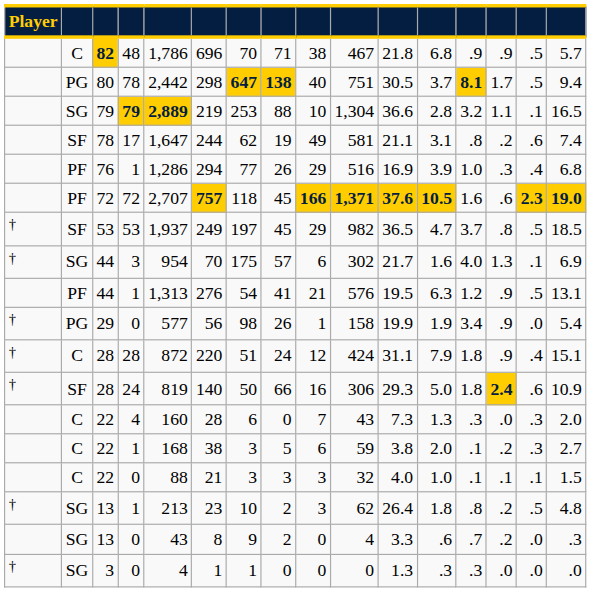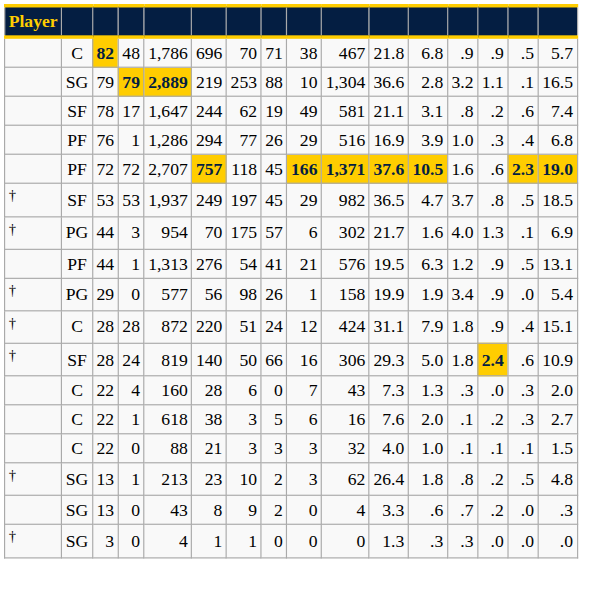 <table class="wikitable sortable" style="font-size: 95%; text-align:right;">
 <tr>
 <th style="background:#041E42; color:#FFCD00; border-top:#FFCD00 3px solid; border-bottom:#FFCD00 3px solid;">Player</th>
 <th style="background:#041E42; color:#FFCD00; border-top:#FFCD00 3px solid; border-bottom:#FFCD00 3px solid;"></th>
 <th style="background:#041E42; color:#FFCD00; border-top:#FFCD00 3px solid; border-bottom:#FFCD00 3px solid;"></th>
 <th style="background:#041E42; color:#FFCD00; border-top:#FFCD00 3px solid; border-bottom:#FFCD00 3px solid;"></th>
 <th style="background:#041E42; color:#FFCD00; border-top:#FFCD00 3px solid; border-bottom:#FFCD00 3px solid;"></th>
 <th style="background:#041E42; color:#FFCD00; border-top:#FFCD00 3px solid; border-bottom:#FFCD00 3px solid;"></th>
 <th style="background:#041E42; color:#FFCD00; border-top:#FFCD00 3px solid; border-bottom:#FFCD00 3px solid;"></th>
 <th style="background:#041E42; color:#FFCD00; border-top:#FFCD00 3px solid; border-bottom:#FFCD00 3px solid;"></th>
 <th style="background:#041E42; color:#FFCD00; border-top:#FFCD00 3px solid; border-bottom:#FFCD00 3px solid;"></th>
 <th style="background:#041E42; color:#FFCD00; border-top:#FFCD00 3px solid; border-bottom:#FFCD00 3px solid;"></th>
 <th style="background:#041E42; color:#FFCD00; border-top:#FFCD00 3px solid; border-bottom:#FFCD00 3px solid;"></th>
 <th style="background:#041E42; color:#FFCD00; border-top:#FFCD00 3px solid; border-bottom:#FFCD00 3px solid;"></th>
 <th style="background:#041E42; color:#FFCD00; border-top:#FFCD00 3px solid; border-bottom:#FFCD00 3px solid;"></th>
 <th style="background:#041E42; color:#FFCD00; border-top:#FFCD00 3px solid; border-bottom:#FFCD00 3px solid;"></th>
 <th style="background:#041E42; color:#FFCD00; border-top:#FFCD00 3px solid; border-bottom:#FFCD00 3px solid;"></th>
 <th style="background:#041E42; color:#FFCD00; border-top:#FFCD00 3px solid; border-bottom:#FFCD00 3px solid;"></th>
 </tr>
 <tr>
 <td style="text-align:left;"></td>
 <td style="text-align:center;">C</td>
 <td style="background:#FFCD00; color:#041E42;"><strong>82</strong></td>
 <td>48</td>
 <td>1,786</td>
 <td>696</td>
 <td>70</td>
 <td>71</td>
 <td>38</td>
 <td>467</td>
 <td>21.8</td>
 <td>6.8</td>
 <td>.9</td>
 <td>.9</td>
 <td>.5</td>
 <td>5.7</td>
-</tr>
-<tr>
-<td style="text-align:left;"></td>
-<td style="text-align:center;">PG</td>
-<td>80</td>
-<td>78</td>
-<td>2,442</td>
-<td>298</td>
-<td style="background:#FFCD00; color:#041E42;"><strong>647</strong></td>
-<td style="background:#FFCD00; color:#041E42;"><strong>138</strong></td>
-<td>40</td>
-<td>751</td>
-<td>30.5</td>
-<td>3.7</td>
-<td style="background:#FFCD00; color:#041E42;"><strong>8.1</strong></td>
-<td>1.7</td>
-<td>.5</td>
-<td>9.4</td>
 </tr>
 <tr>
 <td style="text-align:left;"></td>
 <td style="text-align:center;">SG</td>
 <td>79</td>
 <td style="background:#FFCD00; color:#041E42;"><strong>79</strong></td>
 <td style="background:#FFCD00; color:#041E42;"><strong>2,889</strong></td>
 <td>219</td>
 <td>253</td>
 <td>88</td>
 <td>10</td>
 <td>1,304</td>
 <td>36.6</td>
 <td>2.8</td>
 <td>3.2</td>
 <td>1.1</td>
 <td>.1</td>
 <td>16.5</td>
 </tr>
 <tr>
 <td style="text-align:left;"></td>
 <td style="text-align:center;">SF</td>
 <td>78</td>
 <td>17</td>
 <td>1,647</td>
 <td>244</td>
 <td>62</td>
 <td>19</td>
 <td>49</td>
 <td>581</td>
 <td>21.1</td>
 <td>3.1</td>
 <td>.8</td>
 <td>.2</td>
 <td>.6</td>
 <td>7.4</td>
 </tr>
 <tr>
 <td style="text-align:left;"></td>
 <td style="text-align:center;">PF</td>
 <td>76</td>
 <td>1</td>
 <td>1,286</td>
 <td>294</td>
 <td>77</td>
 <td>26</td>
 <td>29</td>
 <td>516</td>
 <td>16.9</td>
 <td>3.9</td>
 <td>1.0</td>
 <td>.3</td>
 <td>.4</td>
 <td>6.8</td>
 </tr>
 <tr>
 <td style="text-align:left;"></td>
 <td style="text-align:center;">PF</td>
 <td>72</td>
 <td>72</td>
 <td>2,707</td>
 <td style="background:#FFCD00; color:#041E42;"><strong>757</strong></td>
 <td>118</td>
 <td>45</td>
 <td style="background:#FFCD00; color:#041E42;"><strong>166</strong></td>
 <td style="background:#FFCD00; color:#041E42;"><strong>1,371</strong></td>
 <td style="background:#FFCD00; color:#041E42;"><strong>37.6</strong></td>
 <td style="background:#FFCD00; color:#041E42;"><strong>10.5</strong></td>
 <td>1.6</td>
 <td>.6</td>
 <td style="background:#FFCD00; color:#041E42;"><strong>2.3</strong></td>
 <td style="background:#FFCD00; color:#041E42;"><strong>19.0</strong></td>
 </tr>
 <tr>
 <td style="text-align:left;"><sup>†</sup></td>
 <td style="text-align:center;">SF</td>
 <td>53</td>
 <td>53</td>
 <td>1,937</td>
 <td>249</td>
 <td>197</td>
 <td>45</td>
 <td>29</td>
 <td>982</td>
 <td>36.5</td>
 <td>4.7</td>
 <td>3.7</td>
 <td>.8</td>
 <td>.5</td>
 <td>18.5</td>
 </tr>
 <tr>
 <td style="text-align:left;"><sup>†</sup></td>
-<td style="text-align:center;">SG</td>
+<td style="text-align:center;">PG</td>
 <td>44</td>
 <td>3</td>
 <td>954</td>
 <td>70</td>
 <td>175</td>
 <td>57</td>
 <td>6</td>
 <td>302</td>
 <td>21.7</td>
 <td>1.6</td>
 <td>4.0</td>
 <td>1.3</td>
 <td>.1</td>
 <td>6.9</td>
 </tr>
 <tr>
 <td style="text-align:left;"></td>
 <td style="text-align:center;">PF</td>
 <td>44</td>
 <td>1</td>
 <td>1,313</td>
 <td>276</td>
 <td>54</td>
 <td>41</td>
 <td>21</td>
 <td>576</td>
 <td>19.5</td>
 <td>6.3</td>
 <td>1.2</td>
 <td>.9</td>
 <td>.5</td>
 <td>13.1</td>
 </tr>
 <tr>
 <td style="text-align:left;"><sup>†</sup></td>
 <td style="text-align:center;">PG</td>
 <td>29</td>
 <td>0</td>
 <td>577</td>
 <td>56</td>
 <td>98</td>
 <td>26</td>
 <td>1</td>
 <td>158</td>
 <td>19.9</td>
 <td>1.9</td>
 <td>3.4</td>
 <td>.9</td>
 <td>.0</td>
 <td>5.4</td>
 </tr>
 <tr>
 <td style="text-align:left;"><sup>†</sup></td>
 <td style="text-align:center;">C</td>
 <td>28</td>
 <td>28</td>
 <td>872</td>
 <td>220</td>
 <td>51</td>
 <td>24</td>
 <td>12</td>
 <td>424</td>
 <td>31.1</td>
 <td>7.9</td>
 <td>1.8</td>
 <td>.9</td>
 <td>.4</td>
 <td>15.1</td>
 </tr>
 <tr>
 <td style="text-align:left;"><sup>†</sup></td>
 <td style="text-align:center;">SF</td>
 <td>28</td>
 <td>24</td>
 <td>819</td>
 <td>140</td>
 <td>50</td>
 <td>66</td>
 <td>16</td>
 <td>306</td>
 <td>29.3</td>
 <td>5.0</td>
 <td>1.8</td>
 <td style="background:#FFCD00; color:#041E42;"><strong>2.4</strong></td>
 <td>.6</td>
 <td>10.9</td>
 </tr>
 <tr>
 <td style="text-align:left;"></td>
 <td style="text-align:center;">C</td>
 <td>22</td>
 <td>4</td>
 <td>160</td>
 <td>28</td>
 <td>6</td>
 <td>0</td>
 <td>7</td>
 <td>43</td>
 <td>7.3</td>
 <td>1.3</td>
 <td>.3</td>
 <td>.0</td>
 <td>.3</td>
 <td>2.0</td>
 </tr>
 <tr>
 <td style="text-align:left;"></td>
 <td style="text-align:center;">C</td>
 <td>22</td>
 <td>1</td>
-<td>168</td>
+<td>618</td>
 <td>38</td>
 <td>3</td>
 <td>5</td>
 <td>6</td>
-<td>59</td>
-<td>3.8</td>
+<td>16</td>
+<td>7.6</td>
 <td>2.0</td>
 <td>.1</td>
 <td>.2</td>
 <td>.3</td>
 <td>2.7</td>
 </tr>
 <tr>
 <td style="text-align:left;"></td>
 <td style="text-align:center;">C</td>
 <td>22</td>
 <td>0</td>
 <td>88</td>
 <td>21</td>
 <td>3</td>
 <td>3</td>
 <td>3</td>
 <td>32</td>
 <td>4.0</td>
 <td>1.0</td>
 <td>.1</td>
 <td>.1</td>
 <td>.1</td>
 <td>1.5</td>
 </tr>
 <tr>
 <td style="text-align:left;"><sup>†</sup></td>
 <td style="text-align:center;">SG</td>
 <td>13</td>
 <td>1</td>
 <td>213</td>
 <td>23</td>
 <td>10</td>
 <td>2</td>
 <td>3</td>
 <td>62</td>
 <td>26.4</td>
 <td>1.8</td>
 <td>.8</td>
 <td>.2</td>
 <td>.5</td>
 <td>4.8</td>
 </tr>
 <tr>
 <td style="text-align:left;"></td>
 <td style="text-align:center;">SG</td>
 <td>13</td>
 <td>0</td>
 <td>43</td>
 <td>8</td>
 <td>9</td>
 <td>2</td>
 <td>0</td>
 <td>4</td>
 <td>3.3</td>
 <td>.6</td>
 <td>.7</td>
 <td>.2</td>
 <td>.0</td>
 <td>.3</td>
 </tr>
 <tr>
 <td style="text-align:left;"><sup>†</sup></td>
 <td style="text-align:center;">SG</td>
 <td>3</td>
 <td>0</td>
 <td>4</td>
 <td>1</td>
 <td>1</td>
 <td>0</td>
 <td>0</td>
 <td>0</td>
 <td>1.3</td>
 <td>.3</td>
 <td>.3</td>
 <td>.0</td>
 <td>.0</td>
 <td>.0</td>
 </tr>
 </table>
